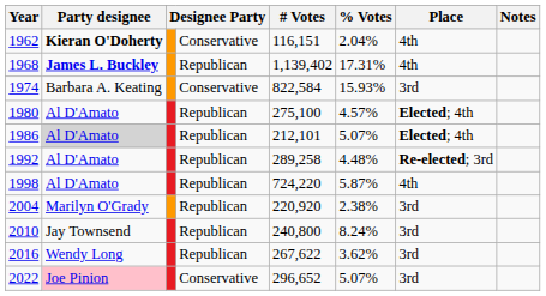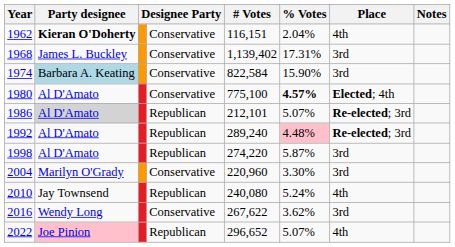 <table class=wikitable>
 <tr style="background:lightgrey;">
 <th>Year</th>
 <th>Party designee</th>
 <th colspan=2>Designee Party</th>
 <th># Votes</th>
 <th>% Votes</th>
 <th>Place</th>
 <th>Notes</th>
 </tr>
 <tr>
 <td><a href='#'>1962</a></td>
 <td><strong>Kieran O'Doherty</strong></td>
 <th style="background:#f90; width:3px;"></th>
 <td>Conservative</td>
 <td>116,151</td>
 <td>2.04%</td>
 <td>4th</td>
 <td></td>
 </tr>
 <tr>
 <td><a href='#'>1968</a></td>
-<td><strong><a href='#'>James L. Buckley</a></strong></td>
+<td><a href='#'>James L. Buckley</a></td>
 <th style="background:#f90; width:3px;"></th>
-<td>Republican</td>
+<td>Conservative</td>
 <td>1,139,402</td>
 <td>17.31%</td>
-<td>4th</td>
+<td>3rd</td>
 <td></td>
 </tr>
 <tr>
 <td><a href='#'>1974</a></td>
-<td>Barbara A. Keating</td>
+<td style="background: lightblue;">Barbara A. Keating</td>
 <th style="background:#f90; width:3px;"></th>
 <td>Conservative</td>
 <td>822,584</td>
-<td>15.93%</td>
+<td>15.90%</td>
 <td>3rd</td>
 <td></td>
 </tr>
 <tr>
 <td><a href='#'>1980</a></td>
 <td><a href='#'>Al D'Amato</a></td>
 <th style="background:#e81b23; width:3px;"></th>
-<td>Republican</td>
-<td>275,100</td>
-<td>4.57%</td>
+<td>Conservative</td>
+<td>775,100</td>
+<td><strong>4.57%</strong></td>
 <td><strong>Elected</strong>; 4th</td>
 <td></td>
 </tr>
 <tr>
 <td><a href='#'>1986</a></td>
 <td style="background: lightgrey;"><a href='#'>Al D'Amato</a></td>
 <th style="background:#e81b23; width:3px;"></th>
 <td>Republican</td>
 <td>212,101</td>
 <td>5.07%</td>
-<td><strong>Elected</strong>; 4th</td>
+<td><strong>Re-elected</strong>; 3rd</td>
 <td></td>
 </tr>
 <tr>
 <td><a href='#'>1992</a></td>
 <td><a href='#'>Al D'Amato</a></td>
 <th style="background:#e81b23; width:3px;"></th>
 <td>Republican</td>
-<td>289,258</td>
-<td>4.48%</td>
+<td>289,240</td>
+<td style="background: pink;">4.48%</td>
 <td><strong>Re-elected</strong>; 3rd</td>
 <td></td>
 </tr>
 <tr>
 <td><a href='#'>1998</a></td>
 <td><a href='#'>Al D'Amato</a></td>
 <th style="background:#e81b23; width:3px;"></th>
 <td>Republican</td>
-<td>724,220</td>
+<td>274,220</td>
 <td>5.87%</td>
-<td>4th</td>
+<td>3rd</td>
 <td></td>
 </tr>
 <tr>
 <td><a href='#'>2004</a></td>
 <td><a href='#'>Marilyn O'Grady</a></td>
 <th style="background:#f90; width:3px;"></th>
-<td>Republican</td>
-<td>220,920</td>
-<td>2.38%</td>
+<td>Conservative</td>
+<td>220,960</td>
+<td>3.30%</td>
 <td>3rd</td>
 <td></td>
 </tr>
 <tr>
 <td><a href='#'>2010</a></td>
 <td>Jay Townsend</td>
 <th style="background:#e81b23; width:3px;"></th>
 <td>Republican</td>
-<td>240,800</td>
-<td>8.24%</td>
-<td>3rd</td>
+<td>240,080</td>
+<td>5.24%</td>
+<td>4th</td>
 <td></td>
 </tr>
 <tr>
 <td><a href='#'>2016</a></td>
 <td><a href='#'>Wendy Long</a></td>
 <th style="background:#e81b23; width:3px;"></th>
-<td>Republican</td>
+<td>Conservative</td>
 <td>267,622</td>
 <td>3.62%</td>
 <td>3rd</td>
 <td></td>
 </tr>
 <tr>
 <td><a href='#'>2022</a></td>
 <td style="background: pink;"><a href='#'>Joe Pinion</a></td>
 <th style="background:#e81b23; width:3px;"></th>
-<td>Conservative</td>
+<td>Republican</td>
 <td>296,652</td>
 <td>5.07%</td>
-<td>3rd</td>
+<td>4th</td>
 <td></td>
 </tr>
 </table>
